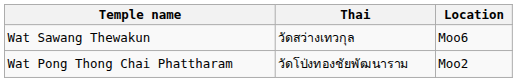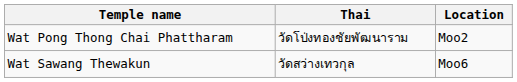 <table class="wikitable" style="width:60%;">
 <tr>
 <th>Temple name</th>
 <th>Thai</th>
 <th>Location</th>
 </tr>
 <tr>
+<td>Wat Pong Thong Chai Phattharam</td>
+<td>วัดโป่งทองชัยพัฒนาราม</td>
+<td>Moo2</td>
+</tr>
+<tr>
 <td>Wat Sawang Thewakun</td>
 <td>วัดสว่างเทวกุล</td>
 <td>Moo6</td>
 </tr>
-<tr>
-<td>Wat Pong Thong Chai Phattharam</td>
-<td>วัดโป่งทองชัยพัฒนาราม</td>
-<td>Moo2</td>
-</tr>
 </table>
